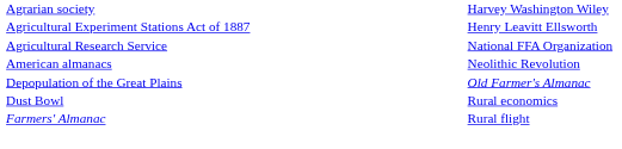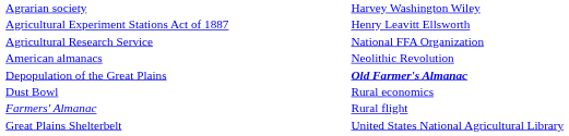 <table style="width: 70%; border: none; text-align: left;">
 <tr>
 <td><a href='#'>Agrarian society</a></td>
 <td><a href='#'>Harvey Washington Wiley</a></td>
 </tr>
 <tr>
 <td><a href='#'>Agricultural Experiment Stations Act of 1887</a></td>
 <td><a href='#'>Henry Leavitt Ellsworth</a></td>
 </tr>
 <tr>
 <td><a href='#'>Agricultural Research Service</a></td>
 <td><a href='#'>National FFA Organization</a></td>
 </tr>
 <tr>
 <td><a href='#'>American almanacs</a></td>
 <td><a href='#'>Neolithic Revolution</a></td>
 </tr>
 <tr>
 <td><a href='#'>Depopulation of the Great Plains</a></td>
-<td><em><a href='#'>Old Farmer's Almanac</a></em></td>
+<td><strong><em><a href='#'>Old Farmer's Almanac</a></em></strong></td>
 </tr>
 <tr>
 <td><a href='#'>Dust Bowl</a></td>
 <td><a href='#'>Rural economics</a></td>
 </tr>
 <tr>
 <td><em><a href='#'>Farmers' Almanac</a></em></td>
 <td><a href='#'>Rural flight</a></td>
 </tr>
+<tr>
+<td><a href='#'>Great Plains Shelterbelt</a></td>
+<td><a href='#'>United States National Agricultural Library</a></td>
+</tr>
 </table>
